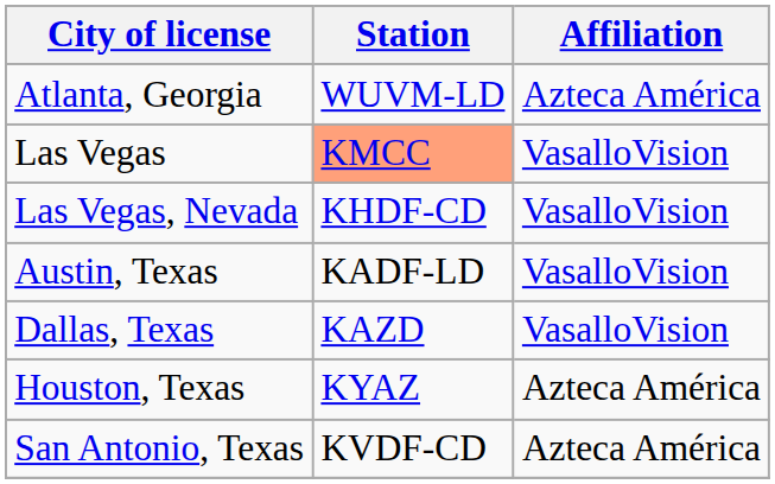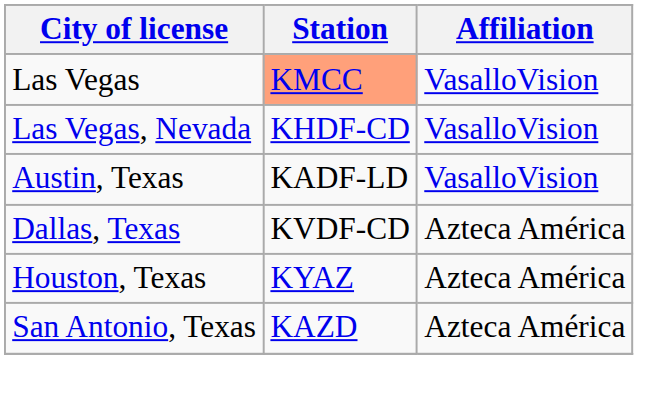 <table class="wikitable">
 <tr>
 <th><a href='#'>City of license</a></th>
 <th><a href='#'>Station</a></th>
 <th><a href='#'>Affiliation</a></th>
-</tr>
-<tr>
-<td><a href='#'>Atlanta</a>, Georgia</td>
-<td><a href='#'>WUVM-LD</a> </td>
-<td><a href='#'>Azteca América</a></td>
 </tr>
 <tr>
 <td>Las Vegas</td>
 <td style="background: lightsalmon;"><a href='#'>KMCC</a> </td>
 <td><a href='#'>VasalloVision</a></td>
 </tr>
 <tr>
 <td><a href='#'>Las Vegas</a>, <a href='#'>Nevada</a></td>
 <td><a href='#'>KHDF-CD</a> </td>
 <td><a href='#'>VasalloVision</a></td>
 </tr>
 <tr>
 <td><a href='#'>Austin</a>, Texas</td>
 <td>KADF-LD </td>
 <td><a href='#'>VasalloVision</a></td>
 </tr>
 <tr>
 <td><a href='#'>Dallas</a>, <a href='#'>Texas</a></td>
-<td><a href='#'>KAZD</a> </td>
-<td><a href='#'>VasalloVision</a></td>
+<td>KVDF-CD </td>
+<td>Azteca América</td>
 </tr>
 <tr>
 <td><a href='#'>Houston</a>, Texas</td>
 <td><a href='#'>KYAZ</a> </td>
 <td>Azteca América</td>
 </tr>
 <tr>
 <td><a href='#'>San Antonio</a>, Texas</td>
-<td>KVDF-CD </td>
+<td><a href='#'>KAZD</a> </td>
 <td>Azteca América</td>
 </tr>
 <tr>
 </tr>
 </table>
